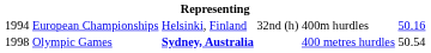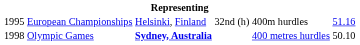 <table>
 <tr>
 <th colspan="6">Representing </th>
 </tr>
 <tr>
-<td>1994</td>
+<td>1995</td>
 <td><a href='#'>European Championships</a></td>
 <td><a href='#'>Helsinki</a>, <a href='#'>Finland</a></td>
 <td>32nd (h)</td>
 <td>400m hurdles</td>
-<td><a href='#'>50.16</a></td>
+<td><a href='#'>51.16</a></td>
 </tr>
 <tr>
 <td rowspan=1>1998</td>
 <td rowspan=1><a href='#'>Olympic Games</a></td>
 <td rowspan=1><strong><a href='#'>Sydney, Australia</a></strong></td>
 <td></td>
 <td><a href='#'>400 metres hurdles</a></td>
-<td>50.54</td>
+<td>50.10</td>
 </tr>
 </table>
